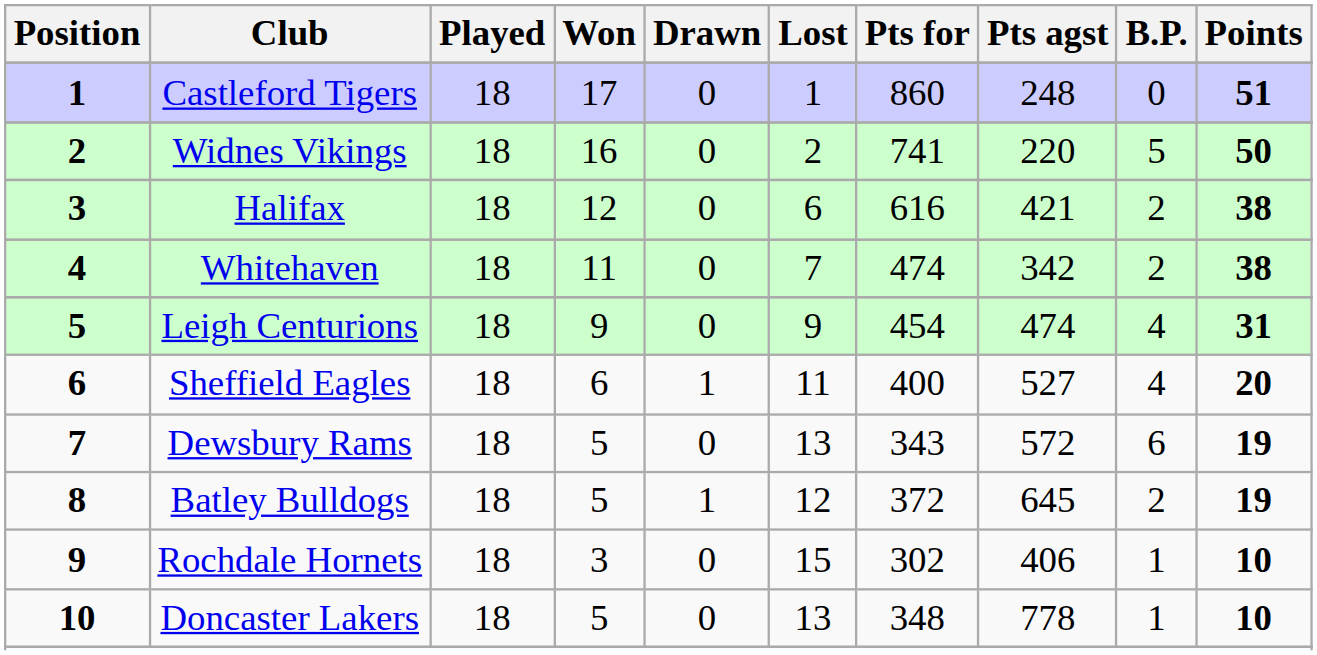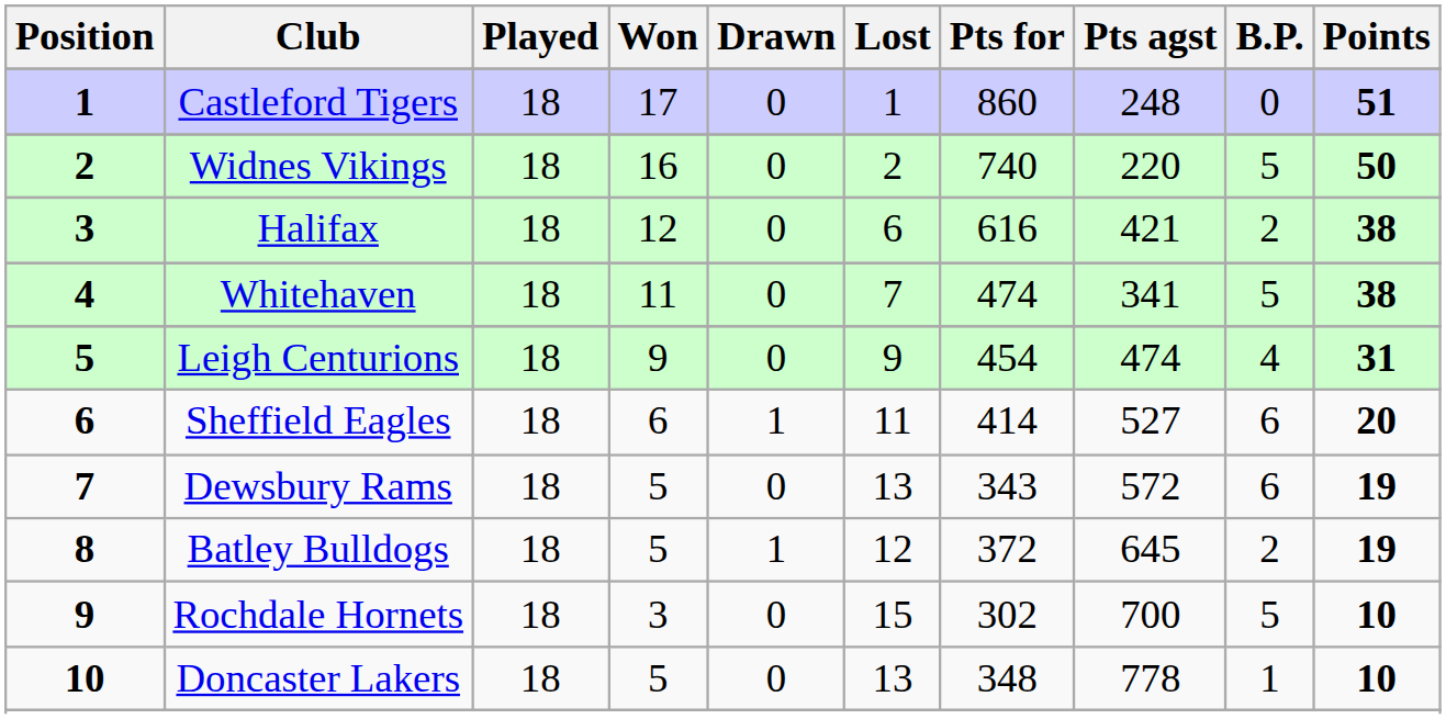 <table class="wikitable" style="text-align:center;">
 <tr>
 <th><strong>Position</strong></th>
 <th><strong>Club</strong></th>
 <th><strong>Played</strong></th>
 <th><strong>Won</strong></th>
 <th><strong>Drawn</strong></th>
 <th><strong>Lost</strong></th>
 <th><strong>Pts for</strong></th>
 <th><strong>Pts agst</strong></th>
 <th><strong>B.P.</strong></th>
 <th><strong>Points</strong></th>
 </tr>
 <tr --->
 </tr>
 <tr align=center style="background:#ccccff;">
 <td><strong>1</strong></td>
 <td><a href='#'>Castleford Tigers</a></td>
 <td>18</td>
 <td>17</td>
 <td>0</td>
 <td>1</td>
 <td>860</td>
 <td>248</td>
 <td>0</td>
 <td><strong>51</strong></td>
 </tr>
 <tr --->
 </tr>
 <tr align=center style="background:#ccffcc;">
 <td><strong>2</strong></td>
 <td><a href='#'>Widnes Vikings</a></td>
 <td>18</td>
 <td>16</td>
 <td>0</td>
 <td>2</td>
-<td>741</td>
+<td>740</td>
 <td>220</td>
 <td>5</td>
 <td><strong>50</strong></td>
 </tr>
 <tr --->
 </tr>
 <tr align=center style="background:#ccffcc;">
 <td><strong>3</strong></td>
 <td><a href='#'>Halifax</a></td>
 <td>18</td>
 <td>12</td>
 <td>0</td>
 <td>6</td>
 <td>616</td>
 <td>421</td>
 <td>2</td>
 <td><strong>38</strong></td>
 </tr>
 <tr --->
 </tr>
 <tr align=center style="background:#ccffcc;">
 <td><strong>4</strong></td>
 <td><a href='#'>Whitehaven</a></td>
 <td>18</td>
 <td>11</td>
 <td>0</td>
 <td>7</td>
 <td>474</td>
-<td>342</td>
-<td>2</td>
+<td>341</td>
+<td>5</td>
 <td><strong>38</strong></td>
 </tr>
 <tr --->
 </tr>
 <tr align=center style="background:#ccffcc;">
 <td><strong>5</strong></td>
 <td><a href='#'>Leigh Centurions</a></td>
 <td>18</td>
 <td>9</td>
 <td>0</td>
 <td>9</td>
 <td>454</td>
 <td>474</td>
 <td>4</td>
 <td><strong>31</strong></td>
 </tr>
 <tr --->
 <td><strong>6</strong></td>
 <td><a href='#'>Sheffield Eagles</a></td>
 <td>18</td>
 <td>6</td>
 <td>1</td>
 <td>11</td>
-<td>400</td>
+<td>414</td>
 <td>527</td>
-<td>4</td>
+<td>6</td>
 <td><strong>20</strong></td>
 </tr>
 <tr --->
 <td><strong>7</strong></td>
 <td><a href='#'>Dewsbury Rams</a></td>
 <td>18</td>
 <td>5</td>
 <td>0</td>
 <td>13</td>
 <td>343</td>
 <td>572</td>
 <td>6</td>
 <td><strong>19</strong></td>
 </tr>
 <tr --->
 <td><strong>8</strong></td>
 <td><a href='#'>Batley Bulldogs</a></td>
 <td>18</td>
 <td>5</td>
 <td>1</td>
 <td>12</td>
 <td>372</td>
 <td>645</td>
 <td>2</td>
 <td><strong>19</strong></td>
 </tr>
 <tr --->
 <td><strong>9</strong></td>
 <td><a href='#'>Rochdale Hornets</a></td>
 <td>18</td>
 <td>3</td>
 <td>0</td>
 <td>15</td>
 <td>302</td>
-<td>406</td>
-<td>1</td>
+<td>700</td>
+<td>5</td>
 <td><strong>10</strong></td>
 </tr>
 <tr --->
 <td><strong>10</strong></td>
 <td><a href='#'>Doncaster Lakers</a></td>
 <td>18</td>
 <td>5</td>
 <td>0</td>
 <td>13</td>
 <td>348</td>
 <td>778</td>
 <td>1</td>
 <td><strong>10</strong></td>
 </tr>
 <tr --->
 </tr>
 <tr align=center style="background:#ff7777;color:white">
 </tr>
 </table>
